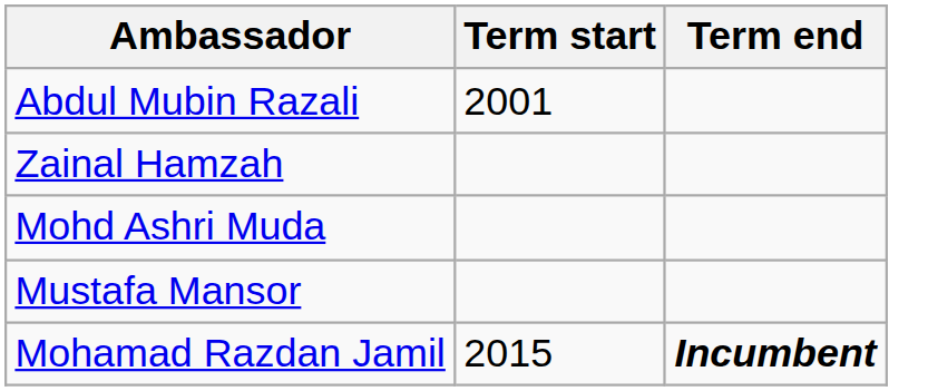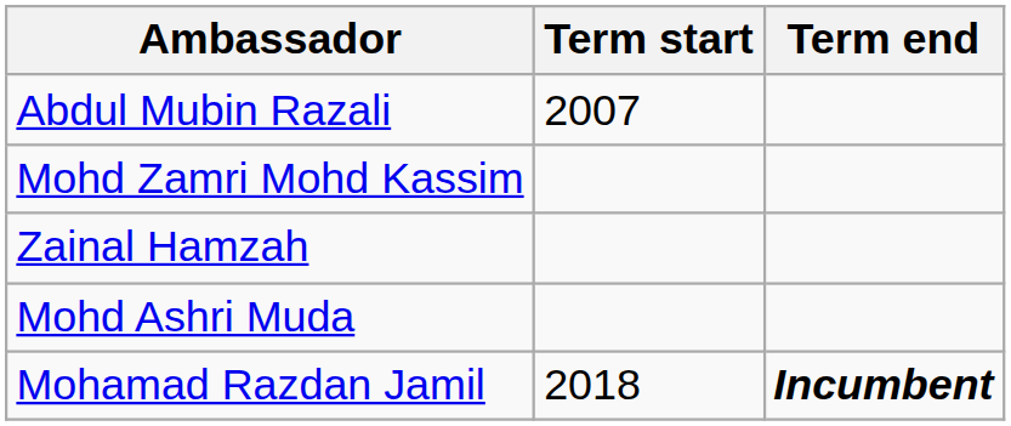 <table class=wikitable>
 <tr>
 <th>Ambassador</th>
 <th>Term start</th>
 <th>Term end</th>
 </tr>
 <tr>
 <td><a href='#'>Abdul Mubin Razali</a></td>
-<td>2001</td>
+<td>2007</td>
+<td></td>
+</tr>
+<tr>
+<td><a href='#'>Mohd Zamri Mohd Kassim</a></td>
+<td></td>
 <td></td>
 </tr>
 <tr>
 <td><a href='#'>Zainal Hamzah</a></td>
 <td></td>
 <td></td>
 </tr>
 <tr>
 <td><a href='#'>Mohd Ashri Muda</a></td>
 <td></td>
 <td></td>
 </tr>
 <tr>
-<td><a href='#'>Mustafa Mansor</a></td>
-<td></td>
-<td></td>
-</tr>
-<tr>
 <td><a href='#'>Mohamad Razdan Jamil</a></td>
-<td>2015</td>
+<td>2018</td>
 <td><strong><em>Incumbent</em></strong></td>
 </tr>
 </table>
